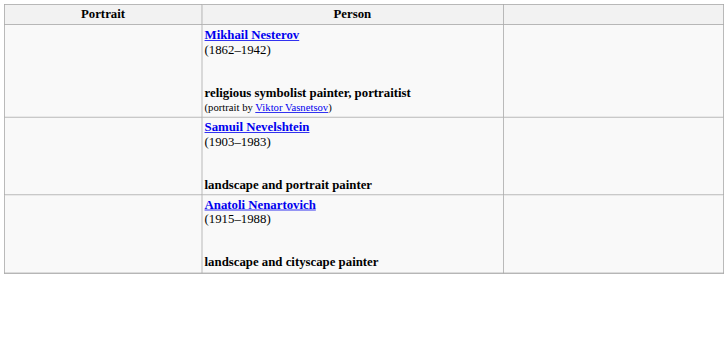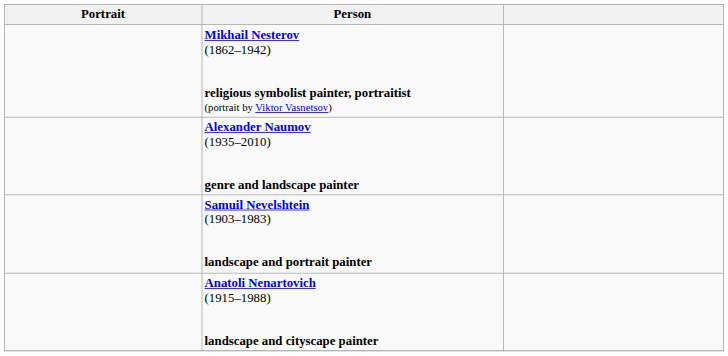 <table class="wikitable" width=900pt>
 <tr bgcolor="#cccccc">
 <th width=17%>Portrait</th>
 <th width=26%>Person</th>
 <th width=19%></th>
 </tr>
 <tr>
 <td align=center></td>
 <td><strong><a href='#'>Mikhail Nesterov</a></strong><br> (1862–1942)<br> <br><br><strong>religious symbolist painter, portraitist</strong><br><small>(portrait by <a href='#'>Viktor Vasnetsov</a>)</small></td>
+<td align=center></td>
+</tr>
+<tr>
+<td align=center></td>
+<td><strong><a href='#'>Alexander Naumov</a></strong><br>(1935–2010)<br><br><br><strong>genre and landscape painter</strong></td>
 <td align=center></td>
 </tr>
 <tr>
 <td align=center></td>
 <td><strong><a href='#'>Samuil Nevelshtein</a></strong> <br>(1903–1983)<br><br><br><strong>landscape and portrait painter</strong></td>
 <td align=center></td>
 </tr>
 <tr>
 <td align=center></td>
 <td><strong><a href='#'>Anatoli Nenartovich</a></strong> <br>(1915–1988)<br><br><br><strong>landscape and cityscape painter</strong></td>
 <td align=center></td>
 </tr>
 <tr>
 </tr>
 </table>
